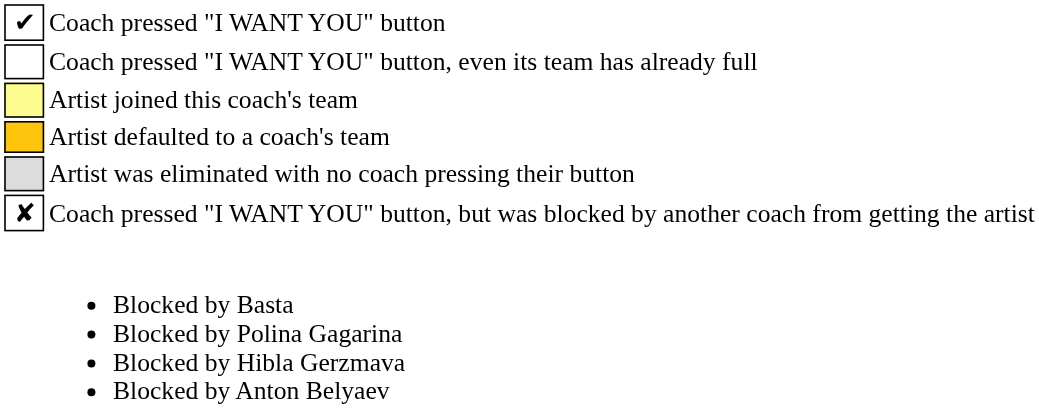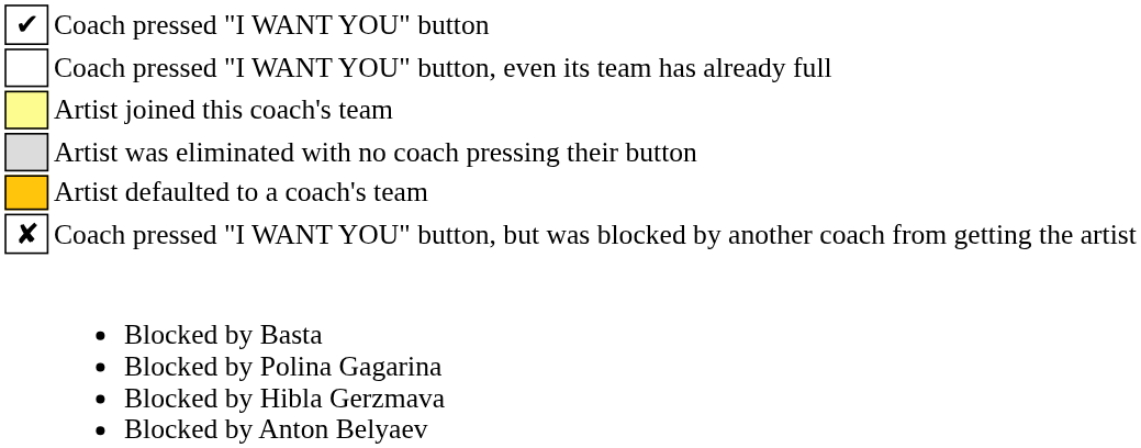 <table class="toccolours" style="font-size: 100%">
 <tr>
 <td style="background:white; border:1px solid black"> ✔ </td>
 <td>Coach pressed "I WANT YOU" button</td>
 </tr>
 <tr>
 <td style="background:white; border:1px solid black">  </td>
 <td>Coach pressed "I WANT YOU" button, even its team has already full</td>
 </tr>
 <tr>
 <td style="background:#fdfc8f; border:1px solid black">  </td>
 <td>Artist joined this coach's team</td>
 </tr>
 <tr>
+<td style="background:#dcdcdc; border:1px solid black">  </td>
+<td>Artist was eliminated with no coach pressing their button</td>
+</tr>
+<tr>
 <td style="background:#ffc40c; border:1px solid black"></td>
 <td>Artist defaulted to a coach's team</td>
-</tr>
-<tr>
-<td style="background:#dcdcdc; border:1px solid black">  </td>
-<td>Artist was eliminated with no coach pressing their button</td>
 </tr>
 <tr>
 <td style="background:white; border:1px solid black"> ✘ </td>
 <td>Coach pressed "I WANT YOU" button, but was blocked by another coach from getting the artist</td>
 </tr>
 <tr>
 <td></td>
 <td><br><ul><li> Blocked by Basta</li><li> Blocked by Polina Gagarina</li><li> Blocked by Hibla Gerzmava</li><li> Blocked by Anton Belyaev</li></ul></td>
 </tr>
 </table>
